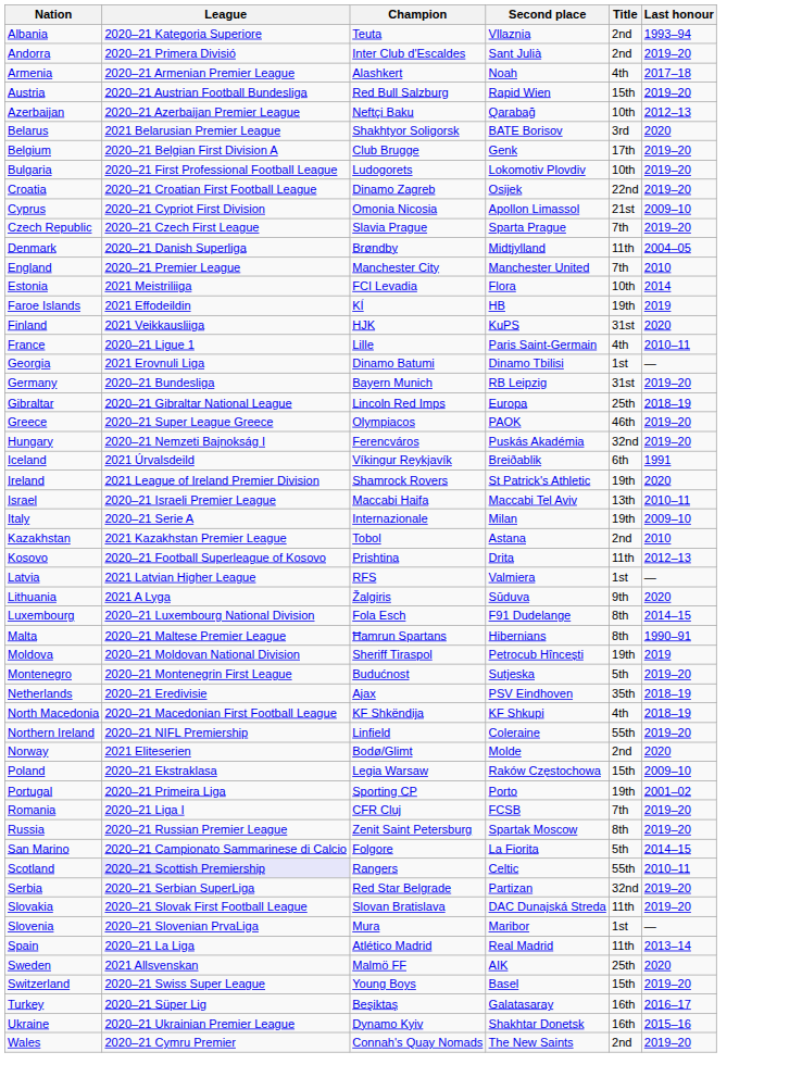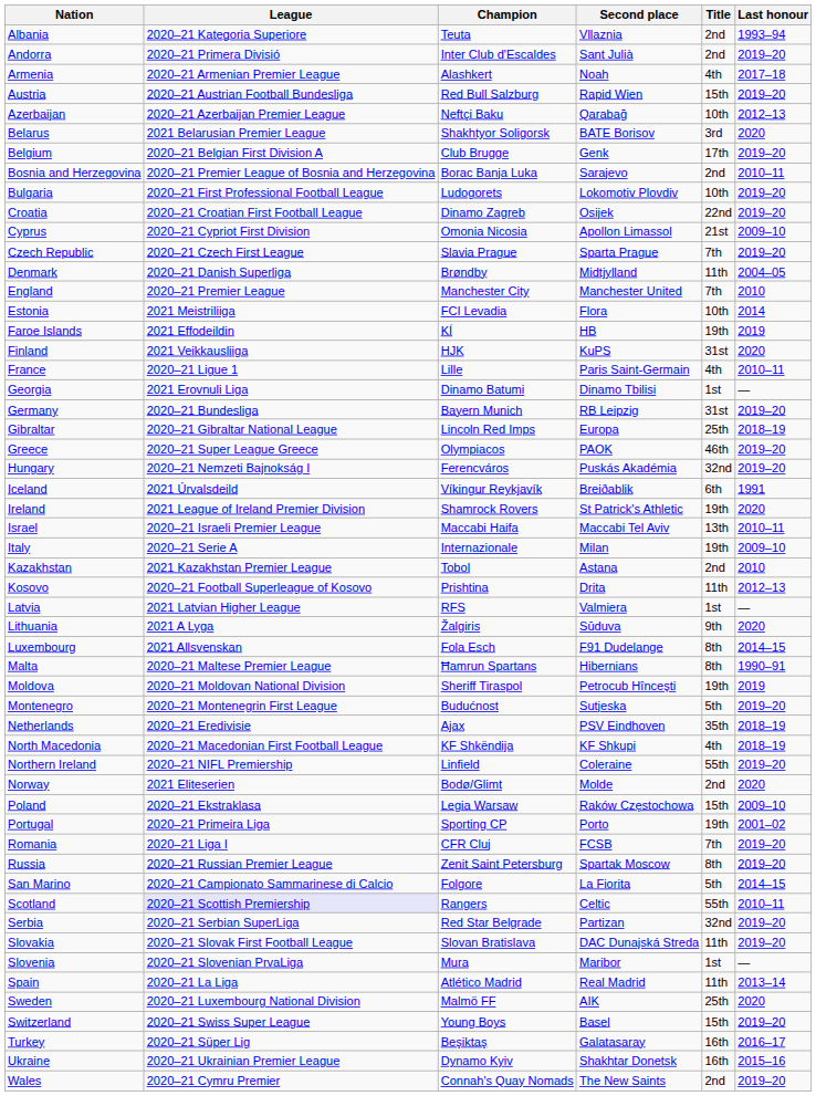 <table class=wikitable style="font-size:14px">
 <tr>
 <th>Nation</th>
 <th>League</th>
 <th>Champion</th>
 <th>Second place</th>
 <th data-sort-type="number">Title</th>
 <th>Last honour</th>
 </tr>
 <tr>
 <td align=left> <a href='#'>Albania</a></td>
 <td align=left><a href='#'>2020–21 Kategoria Superiore</a></td>
 <td><a href='#'>Teuta</a></td>
 <td><a href='#'>Vllaznia</a></td>
 <td>2nd</td>
 <td><a href='#'>1993–94</a></td>
 </tr>
 <tr>
 <td align=left> <a href='#'>Andorra</a></td>
 <td align=left><a href='#'>2020–21 Primera Divisió</a></td>
 <td><a href='#'>Inter Club d'Escaldes</a></td>
 <td><a href='#'>Sant Julià</a></td>
 <td>2nd</td>
 <td><a href='#'>2019–20</a></td>
 </tr>
 <tr>
 <td align=left> <a href='#'>Armenia</a></td>
 <td align=left><a href='#'>2020–21 Armenian Premier League</a></td>
 <td><a href='#'>Alashkert</a></td>
 <td><a href='#'>Noah</a></td>
 <td>4th</td>
 <td><a href='#'>2017–18</a></td>
 </tr>
 <tr>
 <td align=left> <a href='#'>Austria</a></td>
 <td align=left><a href='#'>2020–21 Austrian Football Bundesliga</a></td>
 <td><a href='#'>Red Bull Salzburg</a></td>
 <td><a href='#'>Rapid Wien</a></td>
 <td>15th</td>
 <td><a href='#'>2019–20</a></td>
 </tr>
 <tr>
 <td align=left> <a href='#'>Azerbaijan</a></td>
 <td align=left><a href='#'>2020–21 Azerbaijan Premier League</a></td>
 <td><a href='#'>Neftçi Baku</a></td>
 <td><a href='#'>Qarabağ</a></td>
 <td>10th</td>
 <td><a href='#'>2012–13</a></td>
 </tr>
 <tr>
 <td align=left> <a href='#'>Belarus</a></td>
 <td align=left><a href='#'>2021 Belarusian Premier League</a></td>
 <td><a href='#'>Shakhtyor Soligorsk</a></td>
 <td><a href='#'>BATE Borisov</a></td>
 <td>3rd</td>
 <td><a href='#'>2020</a></td>
 </tr>
 <tr>
 <td align=left> <a href='#'>Belgium</a></td>
 <td align=left><a href='#'>2020–21 Belgian First Division A</a></td>
 <td><a href='#'>Club Brugge</a></td>
 <td><a href='#'>Genk</a></td>
 <td>17th</td>
 <td><a href='#'>2019–20</a></td>
+</tr>
+<tr>
+<td align=left> <a href='#'>Bosnia and Herzegovina</a></td>
+<td align=left><a href='#'>2020–21 Premier League of Bosnia and Herzegovina</a></td>
+<td><a href='#'>Borac Banja Luka</a></td>
+<td><a href='#'>Sarajevo</a></td>
+<td>2nd</td>
+<td><a href='#'>2010–11</a></td>
 </tr>
 <tr>
 <td align=left> <a href='#'>Bulgaria</a></td>
 <td align=left><a href='#'>2020–21 First Professional Football League</a></td>
 <td><a href='#'>Ludogorets</a></td>
 <td><a href='#'>Lokomotiv Plovdiv</a></td>
 <td>10th</td>
 <td><a href='#'>2019–20</a></td>
 </tr>
 <tr>
 <td align=left> <a href='#'>Croatia</a></td>
 <td align=left><a href='#'>2020–21 Croatian First Football League</a></td>
 <td><a href='#'>Dinamo Zagreb</a></td>
 <td><a href='#'>Osijek</a></td>
 <td>22nd</td>
 <td><a href='#'>2019–20</a></td>
 </tr>
 <tr>
 <td align=left> <a href='#'>Cyprus</a></td>
 <td align=left><a href='#'>2020–21 Cypriot First Division</a></td>
 <td><a href='#'>Omonia Nicosia</a></td>
 <td><a href='#'>Apollon Limassol</a></td>
 <td>21st</td>
 <td><a href='#'>2009–10</a></td>
 </tr>
 <tr>
 <td align=left> <a href='#'>Czech Republic</a></td>
 <td align=left><a href='#'>2020–21 Czech First League</a></td>
 <td><a href='#'>Slavia Prague</a></td>
 <td><a href='#'>Sparta Prague</a></td>
 <td>7th</td>
 <td><a href='#'>2019–20</a></td>
 </tr>
 <tr>
 <td align=left> <a href='#'>Denmark</a></td>
 <td align=left><a href='#'>2020–21 Danish Superliga</a></td>
 <td><a href='#'>Brøndby</a></td>
 <td><a href='#'>Midtjylland</a></td>
 <td>11th</td>
 <td><a href='#'>2004–05</a></td>
 </tr>
 <tr>
 <td align=left> <a href='#'>England</a></td>
 <td align=left><a href='#'>2020–21 Premier League</a></td>
 <td><a href='#'>Manchester City</a></td>
 <td><a href='#'>Manchester United</a></td>
 <td>7th</td>
 <td><a href='#'>2010</a></td>
 </tr>
 <tr>
 <td align=left> <a href='#'>Estonia</a></td>
 <td align=left><a href='#'>2021 Meistriliiga</a></td>
 <td><a href='#'>FCI Levadia</a></td>
 <td><a href='#'>Flora</a></td>
 <td>10th</td>
 <td><a href='#'>2014</a></td>
 </tr>
 <tr>
 <td align=left> <a href='#'>Faroe Islands</a></td>
 <td align=left><a href='#'>2021 Effodeildin</a></td>
 <td><a href='#'>KÍ</a></td>
 <td><a href='#'>HB</a></td>
 <td>19th</td>
 <td><a href='#'>2019</a></td>
 </tr>
 <tr>
 <td align=left> <a href='#'>Finland</a></td>
 <td align=left><a href='#'>2021 Veikkausliiga</a></td>
 <td><a href='#'>HJK</a></td>
 <td><a href='#'>KuPS</a></td>
 <td>31st</td>
 <td><a href='#'>2020</a></td>
 </tr>
 <tr>
 <td align=left> <a href='#'>France</a></td>
 <td align=left><a href='#'>2020–21 Ligue 1</a></td>
 <td><a href='#'>Lille</a></td>
 <td><a href='#'>Paris Saint-Germain</a></td>
 <td>4th</td>
 <td><a href='#'>2010–11</a></td>
 </tr>
 <tr>
 <td align=left> <a href='#'>Georgia</a></td>
 <td align=left><a href='#'>2021 Erovnuli Liga</a></td>
 <td><a href='#'>Dinamo Batumi</a></td>
 <td><a href='#'>Dinamo Tbilisi</a></td>
 <td>1st</td>
 <td>—</td>
 </tr>
 <tr>
 <td align=left> <a href='#'>Germany</a></td>
 <td align=left><a href='#'>2020–21 Bundesliga</a></td>
 <td><a href='#'>Bayern Munich</a></td>
 <td><a href='#'>RB Leipzig</a></td>
 <td>31st</td>
 <td><a href='#'>2019–20</a></td>
 </tr>
 <tr>
 <td align=left> <a href='#'>Gibraltar</a></td>
 <td align=left><a href='#'>2020–21 Gibraltar National League</a></td>
 <td><a href='#'>Lincoln Red Imps</a></td>
 <td><a href='#'>Europa</a></td>
 <td>25th</td>
 <td><a href='#'>2018–19</a></td>
 </tr>
 <tr>
 <td align=left> <a href='#'>Greece</a></td>
 <td align=left><a href='#'>2020–21 Super League Greece</a></td>
 <td><a href='#'>Olympiacos</a></td>
 <td><a href='#'>PAOK</a></td>
 <td>46th</td>
 <td><a href='#'>2019–20</a></td>
 </tr>
 <tr>
 <td align=left> <a href='#'>Hungary</a></td>
 <td align=left><a href='#'>2020–21 Nemzeti Bajnokság I</a></td>
 <td><a href='#'>Ferencváros</a></td>
 <td><a href='#'>Puskás Akadémia</a></td>
 <td>32nd</td>
 <td><a href='#'>2019–20</a></td>
 </tr>
 <tr>
 <td align=left> <a href='#'>Iceland</a></td>
 <td align=left><a href='#'>2021 Úrvalsdeild</a></td>
 <td><a href='#'>Víkingur Reykjavík</a></td>
 <td><a href='#'>Breiðablik</a></td>
 <td>6th</td>
 <td><a href='#'>1991</a></td>
 </tr>
 <tr>
 <td align=left> <a href='#'>Ireland</a></td>
 <td align=left><a href='#'>2021 League of Ireland Premier Division</a></td>
 <td><a href='#'>Shamrock Rovers</a></td>
 <td><a href='#'>St Patrick's Athletic</a></td>
 <td>19th</td>
 <td><a href='#'>2020</a></td>
 </tr>
 <tr>
 <td align=left> <a href='#'>Israel</a></td>
 <td align=left><a href='#'>2020–21 Israeli Premier League</a></td>
 <td><a href='#'>Maccabi Haifa</a></td>
 <td><a href='#'>Maccabi Tel Aviv</a></td>
 <td>13th</td>
 <td><a href='#'>2010–11</a></td>
 </tr>
 <tr>
 <td align=left> <a href='#'>Italy</a></td>
 <td align=left><a href='#'>2020–21 Serie A</a></td>
 <td><a href='#'>Internazionale</a></td>
 <td><a href='#'>Milan</a></td>
 <td>19th</td>
 <td><a href='#'>2009–10</a></td>
 </tr>
 <tr>
 <td align=left> <a href='#'>Kazakhstan</a></td>
 <td align=left><a href='#'>2021 Kazakhstan Premier League</a></td>
 <td><a href='#'>Tobol</a></td>
 <td><a href='#'>Astana</a></td>
 <td>2nd</td>
 <td><a href='#'>2010</a></td>
 </tr>
 <tr>
 <td align=left> <a href='#'>Kosovo</a></td>
 <td align=left><a href='#'>2020–21 Football Superleague of Kosovo</a></td>
 <td><a href='#'>Prishtina</a></td>
 <td><a href='#'>Drita</a></td>
 <td>11th</td>
 <td><a href='#'>2012–13</a></td>
 </tr>
 <tr>
 <td align=left> <a href='#'>Latvia</a></td>
 <td align=left><a href='#'>2021 Latvian Higher League</a></td>
 <td><a href='#'>RFS</a></td>
 <td><a href='#'>Valmiera</a></td>
 <td>1st</td>
 <td>―</td>
 </tr>
 <tr>
 <td align=left> <a href='#'>Lithuania</a></td>
 <td align=left><a href='#'>2021 A Lyga</a></td>
 <td><a href='#'>Žalgiris</a></td>
 <td><a href='#'>Sūduva</a></td>
 <td>9th</td>
 <td><a href='#'>2020</a></td>
 </tr>
 <tr>
 <td align=left> <a href='#'>Luxembourg</a></td>
-<td align=left><a href='#'>2020–21 Luxembourg National Division</a></td>
+<td align=left><a href='#'>2021 Allsvenskan</a></td>
 <td><a href='#'>Fola Esch</a></td>
 <td><a href='#'>F91 Dudelange</a></td>
 <td>8th</td>
 <td><a href='#'>2014–15</a></td>
 </tr>
 <tr>
 <td align=left> <a href='#'>Malta</a></td>
 <td align=left><a href='#'>2020–21 Maltese Premier League</a></td>
 <td><a href='#'>Ħamrun Spartans</a></td>
 <td><a href='#'>Hibernians</a></td>
 <td>8th</td>
 <td><a href='#'>1990–91</a></td>
 </tr>
 <tr>
 <td align=left> <a href='#'>Moldova</a></td>
 <td align=left><a href='#'>2020–21 Moldovan National Division</a></td>
 <td><a href='#'>Sheriff Tiraspol</a></td>
 <td><a href='#'>Petrocub Hîncești</a></td>
 <td>19th</td>
 <td><a href='#'>2019</a></td>
 </tr>
 <tr>
 <td align=left> <a href='#'>Montenegro</a></td>
 <td align=left><a href='#'>2020–21 Montenegrin First League</a></td>
 <td><a href='#'>Budućnost</a></td>
 <td><a href='#'>Sutjeska</a></td>
 <td>5th</td>
 <td><a href='#'>2019–20</a></td>
 </tr>
 <tr>
 <td align=left> <a href='#'>Netherlands</a></td>
 <td align=left><a href='#'>2020–21 Eredivisie</a></td>
 <td><a href='#'>Ajax</a></td>
 <td><a href='#'>PSV Eindhoven</a></td>
 <td>35th</td>
 <td><a href='#'>2018–19</a></td>
 </tr>
 <tr>
 <td align=left> <a href='#'>North Macedonia</a></td>
 <td align=left><a href='#'>2020–21 Macedonian First Football League</a></td>
 <td><a href='#'>KF Shkëndija</a></td>
 <td><a href='#'>KF Shkupi</a></td>
 <td>4th</td>
 <td><a href='#'>2018–19</a></td>
 </tr>
 <tr>
 <td align=left> <a href='#'>Northern Ireland</a></td>
 <td align=left><a href='#'>2020–21 NIFL Premiership</a></td>
 <td><a href='#'>Linfield</a></td>
 <td><a href='#'>Coleraine</a></td>
 <td>55th</td>
 <td><a href='#'>2019–20</a></td>
 </tr>
 <tr>
 <td align=left> <a href='#'>Norway</a></td>
 <td align=left><a href='#'>2021 Eliteserien</a></td>
 <td><a href='#'>Bodø/Glimt</a></td>
 <td><a href='#'>Molde</a></td>
 <td>2nd</td>
 <td><a href='#'>2020</a></td>
 </tr>
 <tr>
 <td align=left> <a href='#'>Poland</a></td>
 <td align=left><a href='#'>2020–21 Ekstraklasa</a></td>
 <td><a href='#'>Legia Warsaw</a></td>
 <td><a href='#'>Raków Częstochowa</a></td>
 <td>15th</td>
 <td><a href='#'>2009–10</a></td>
 </tr>
 <tr>
 <td align=left> <a href='#'>Portugal</a></td>
 <td align=left><a href='#'>2020–21 Primeira Liga</a></td>
 <td><a href='#'>Sporting CP</a></td>
 <td><a href='#'>Porto</a></td>
 <td>19th</td>
 <td><a href='#'>2001–02</a></td>
 </tr>
 <tr>
 <td align=left> <a href='#'>Romania</a></td>
 <td align=left><a href='#'>2020–21 Liga I</a></td>
 <td><a href='#'>CFR Cluj</a></td>
 <td><a href='#'>FCSB</a></td>
 <td>7th</td>
 <td><a href='#'>2019–20</a></td>
 </tr>
 <tr>
 <td align=left> <a href='#'>Russia</a></td>
 <td align=left><a href='#'>2020–21 Russian Premier League</a></td>
 <td><a href='#'>Zenit Saint Petersburg</a></td>
 <td><a href='#'>Spartak Moscow</a></td>
 <td>8th</td>
 <td><a href='#'>2019–20</a></td>
 </tr>
 <tr>
 <td align=left> <a href='#'>San Marino</a></td>
 <td align=left><a href='#'>2020–21 Campionato Sammarinese di Calcio</a></td>
 <td><a href='#'>Folgore</a></td>
 <td><a href='#'>La Fiorita</a></td>
 <td>5th</td>
 <td><a href='#'>2014–15</a></td>
 </tr>
 <tr>
 <td align=left> <a href='#'>Scotland</a></td>
 <td align=left style="background: lavender;"><a href='#'>2020–21 Scottish Premiership</a></td>
 <td><a href='#'>Rangers</a></td>
 <td><a href='#'>Celtic</a></td>
 <td>55th</td>
 <td><a href='#'>2010–11</a></td>
 </tr>
 <tr>
 <td align=left> <a href='#'>Serbia</a></td>
 <td align=left><a href='#'>2020–21 Serbian SuperLiga</a></td>
 <td><a href='#'>Red Star Belgrade</a></td>
 <td><a href='#'>Partizan</a></td>
 <td>32nd</td>
 <td><a href='#'>2019–20</a></td>
 </tr>
 <tr>
 <td align=left> <a href='#'>Slovakia</a></td>
 <td align=left><a href='#'>2020–21 Slovak First Football League</a></td>
 <td><a href='#'>Slovan Bratislava</a></td>
 <td><a href='#'>DAC Dunajská Streda</a></td>
 <td>11th</td>
 <td><a href='#'>2019–20</a></td>
 </tr>
 <tr>
 <td align=left> <a href='#'>Slovenia</a></td>
 <td align=left><a href='#'>2020–21 Slovenian PrvaLiga</a></td>
 <td><a href='#'>Mura</a></td>
 <td><a href='#'>Maribor</a></td>
 <td>1st</td>
 <td>—</td>
 </tr>
 <tr>
 <td align=left> <a href='#'>Spain</a></td>
 <td align=left><a href='#'>2020–21 La Liga</a></td>
 <td><a href='#'>Atlético Madrid</a></td>
 <td><a href='#'>Real Madrid</a></td>
 <td>11th</td>
 <td><a href='#'>2013–14</a></td>
 </tr>
 <tr>
 <td align=left> <a href='#'>Sweden</a></td>
-<td align=left><a href='#'>2021 Allsvenskan</a></td>
+<td align=left><a href='#'>2020–21 Luxembourg National Division</a></td>
 <td><a href='#'>Malmö FF</a></td>
 <td><a href='#'>AIK</a></td>
 <td>25th</td>
 <td><a href='#'>2020</a></td>
 </tr>
 <tr>
 <td align=left> <a href='#'>Switzerland</a></td>
 <td align=left><a href='#'>2020–21 Swiss Super League</a></td>
 <td><a href='#'>Young Boys</a></td>
 <td><a href='#'>Basel</a></td>
 <td>15th</td>
 <td><a href='#'>2019–20</a></td>
 </tr>
 <tr>
 <td align=left> <a href='#'>Turkey</a></td>
 <td align=left><a href='#'>2020–21 Süper Lig</a></td>
 <td><a href='#'>Beşiktaş</a></td>
 <td><a href='#'>Galatasaray</a></td>
 <td>16th</td>
 <td><a href='#'>2016–17</a></td>
 </tr>
 <tr>
 <td align=left> <a href='#'>Ukraine</a></td>
 <td align=left><a href='#'>2020–21 Ukrainian Premier League</a></td>
 <td><a href='#'>Dynamo Kyiv</a></td>
 <td><a href='#'>Shakhtar Donetsk</a></td>
 <td>16th</td>
 <td><a href='#'>2015–16</a></td>
 </tr>
 <tr>
 <td align=left> <a href='#'>Wales</a></td>
 <td align=left><a href='#'>2020–21 Cymru Premier</a></td>
 <td><a href='#'>Connah's Quay Nomads</a></td>
 <td><a href='#'>The New Saints</a></td>
 <td>2nd</td>
 <td><a href='#'>2019–20</a></td>
 </tr>
 </table>
